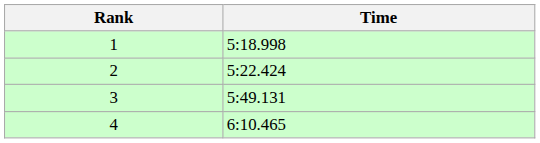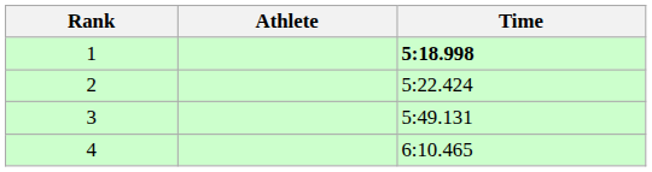 <table class="wikitable" width=40%>
 <tr>
 <th>Rank</th>
+<th>Athlete</th>
 <th>Time</th>
 </tr>
 <tr bgcolor=#ccffcc>
 <td style="text-align:center;">1</td>
-<td>5:18.998</td>
+<td></td>
+<td><strong>5:18.998</strong></td>
 </tr>
 <tr bgcolor=#ccffcc>
 <td style="text-align:center;">2</td>
+<td></td>
 <td>5:22.424</td>
 </tr>
 <tr bgcolor=#ccffcc>
 <td style="text-align:center;">3</td>
+<td></td>
 <td>5:49.131</td>
 </tr>
 <tr bgcolor=#ccffcc>
 <td style="text-align:center;">4</td>
+<td></td>
 <td>6:10.465</td>
 </tr>
 </table>
